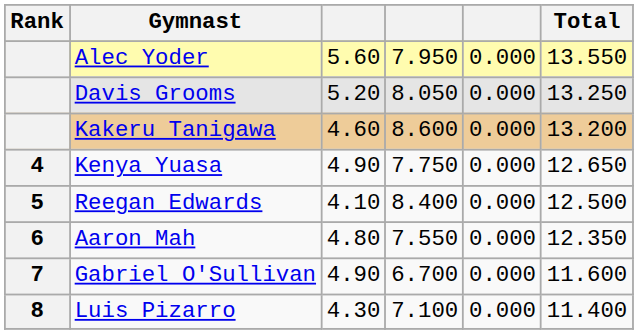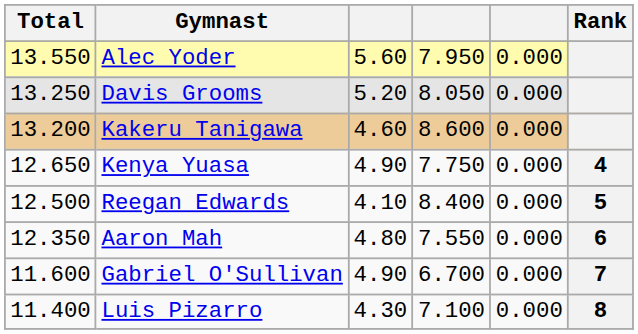 <table class="wikitable sortable" style="text-align:center; font-size:95%">
 <tr>
-<th scope=col>Rank</th>
+<th scope=col>Total</th>
 <th scope=col>Gymnast</th>
 <th scope=col></th>
 <th scope=col></th>
 <th scope=col></th>
-<th scope=col>Total</th>
+<th scope=col>Rank</th>
 </tr>
 <tr bgcolor=fffcaf>
-<th scope=row style="text-align:center"></th>
+<td>13.550</td>
 <td align=left><a href='#'>Alec Yoder</a><br></td>
 <td>5.60</td>
 <td>7.950</td>
 <td>0.000</td>
-<td>13.550</td>
+<th scope=row style="text-align:center"></th>
 </tr>
 <tr bgcolor=e5e5e5>
-<th scope=row style="text-align:center"></th>
+<td>13.250</td>
 <td align=left><a href='#'>Davis Grooms</a><br></td>
 <td>5.20</td>
 <td>8.050</td>
 <td>0.000</td>
-<td>13.250</td>
+<th scope=row style="text-align:center"></th>
 </tr>
 <tr bgcolor=eecc99>
-<th scope=row style="text-align:center"></th>
+<td>13.200</td>
 <td align=left><a href='#'>Kakeru Tanigawa</a><br></td>
 <td>4.60</td>
 <td>8.600</td>
 <td>0.000</td>
-<td>13.200</td>
+<th scope=row style="text-align:center"></th>
 </tr>
 <tr>
-<th scope=row style="text-align:center">4</th>
+<td>12.650</td>
 <td align=left><a href='#'>Kenya Yuasa</a><br></td>
 <td>4.90</td>
 <td>7.750</td>
 <td>0.000</td>
-<td>12.650</td>
+<th scope=row style="text-align:center">4</th>
 </tr>
 <tr>
-<th scope=row style="text-align:center">5</th>
+<td>12.500</td>
 <td align=left><a href='#'>Reegan Edwards</a><br></td>
 <td>4.10</td>
 <td>8.400</td>
 <td>0.000</td>
-<td>12.500</td>
+<th scope=row style="text-align:center">5</th>
 </tr>
 <tr>
-<th scope=row style="text-align:center">6</th>
+<td>12.350</td>
 <td align=left><a href='#'>Aaron Mah</a><br></td>
 <td>4.80</td>
 <td>7.550</td>
 <td>0.000</td>
-<td>12.350</td>
+<th scope=row style="text-align:center">6</th>
 </tr>
 <tr>
-<th scope=row style="text-align:center">7</th>
+<td>11.600</td>
 <td align=left><a href='#'>Gabriel O'Sullivan</a><br></td>
 <td>4.90</td>
 <td>6.700</td>
 <td>0.000</td>
-<td>11.600</td>
+<th scope=row style="text-align:center">7</th>
 </tr>
 <tr>
-<th scope=row style="text-align:center">8</th>
+<td>11.400</td>
 <td align=left><a href='#'>Luis Pizarro</a><br></td>
 <td>4.30</td>
 <td>7.100</td>
 <td>0.000</td>
-<td>11.400</td>
+<th scope=row style="text-align:center">8</th>
 </tr>
 </table>
